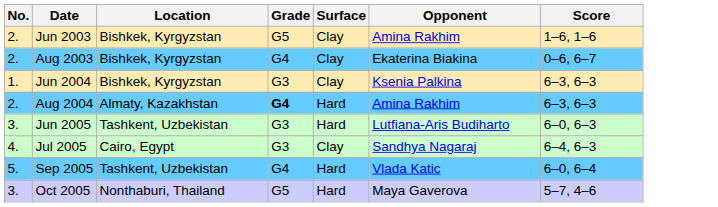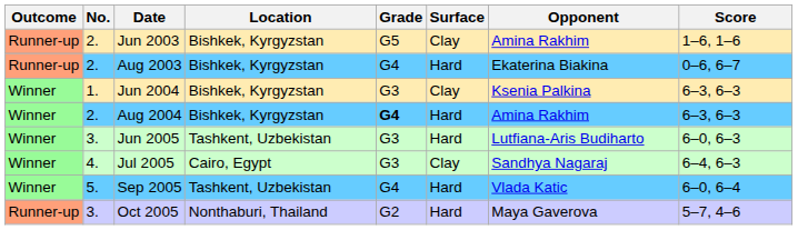 <table class="wikitable" style="font-size:97%">
 <tr>
+<th>Outcome</th>
 <th>No.</th>
 <th>Date</th>
 <th width="190">Location</th>
 <th>Grade</th>
 <th>Surface</th>
 <th width="190">Opponent</th>
 <th width="110">Score</th>
 </tr>
 <tr bgcolor="#ffecb2">
+<td bgcolor="#ffa07a">Runner-up</td>
 <td>2.</td>
 <td>Jun 2003</td>
 <td>Bishkek, Kyrgyzstan</td>
 <td>G5</td>
 <td>Clay</td>
 <td> <a href='#'>Amina Rakhim</a></td>
 <td>1–6, 1–6</td>
 </tr>
 <tr bgcolor="#66CCFF">
+<td bgcolor="#ffa07a">Runner-up</td>
 <td>2.</td>
 <td>Aug 2003</td>
 <td>Bishkek, Kyrgyzstan</td>
 <td>G4</td>
-<td>Clay</td>
+<td>Hard</td>
 <td> Ekaterina Biakina</td>
 <td>0–6, 6–7</td>
 </tr>
 <tr bgcolor="#ffecb2">
+<td bgcolor="#98fb98">Winner</td>
 <td>1.</td>
 <td>Jun 2004</td>
 <td>Bishkek, Kyrgyzstan</td>
 <td>G3</td>
 <td>Clay</td>
 <td> <a href='#'>Ksenia Palkina</a></td>
 <td>6–3, 6–3</td>
 </tr>
 <tr bgcolor="#66CCFF">
+<td bgcolor="#98fb98">Winner</td>
 <td>2.</td>
 <td>Aug 2004</td>
-<td>Almaty, Kazakhstan</td>
+<td>Bishkek, Kyrgyzstan</td>
 <td><strong>G4</strong></td>
 <td>Hard</td>
 <td> <a href='#'>Amina Rakhim</a></td>
 <td>6–3, 6–3</td>
 </tr>
 <tr bgcolor="#CCFFCC">
+<td bgcolor="#98fb98">Winner</td>
 <td>3.</td>
 <td>Jun 2005</td>
 <td>Tashkent, Uzbekistan</td>
 <td>G3</td>
 <td>Hard</td>
 <td> <a href='#'>Lutfiana-Aris Budiharto</a></td>
 <td>6–0, 6–3</td>
 </tr>
 <tr bgcolor="#CCFFCC">
+<td bgcolor="#98fb98">Winner</td>
 <td>4.</td>
 <td>Jul 2005</td>
 <td>Cairo, Egypt</td>
 <td>G3</td>
 <td>Clay</td>
 <td> <a href='#'>Sandhya Nagaraj</a></td>
 <td>6–4, 6–3</td>
 </tr>
 <tr bgcolor="#66CCFF">
+<td bgcolor="#98fb98">Winner</td>
 <td>5.</td>
 <td>Sep 2005</td>
 <td>Tashkent, Uzbekistan</td>
 <td>G4</td>
 <td>Hard</td>
 <td> <a href='#'>Vlada Katic</a></td>
 <td>6–0, 6–4</td>
 </tr>
 <tr bgcolor="#ccccff">
+<td bgcolor="#ffa07a">Runner-up</td>
 <td>3.</td>
 <td>Oct 2005</td>
 <td>Nonthaburi, Thailand</td>
-<td>G5</td>
+<td>G2</td>
 <td>Hard</td>
 <td> Maya Gaverova</td>
 <td>5–7, 4–6</td>
 </tr>
 </table>
